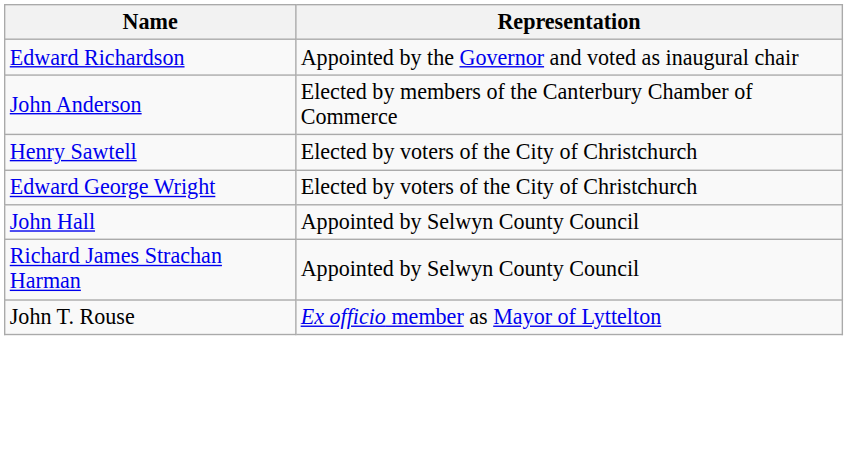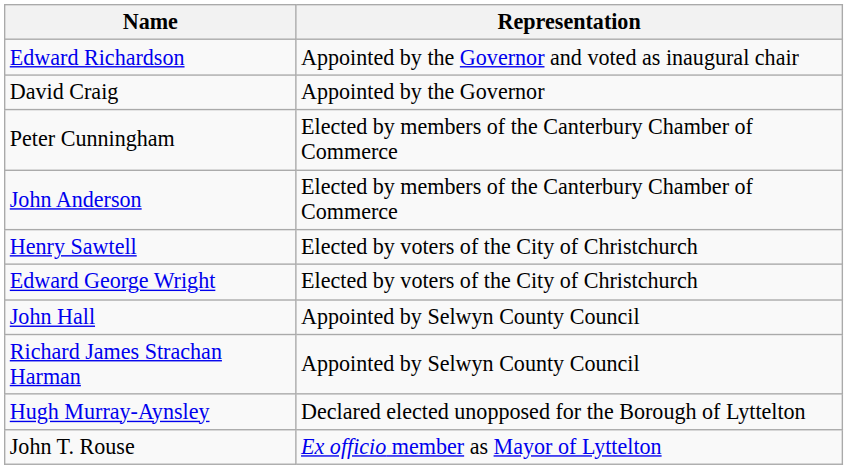 <table class="wikitable">
 <tr>
 <th>Name</th>
 <th>Representation</th>
 </tr>
 <tr>
 <td><a href='#'>Edward Richardson</a></td>
 <td>Appointed by the <a href='#'>Governor</a> and voted as inaugural chair</td>
+</tr>
+<tr>
+<td>David Craig</td>
+<td>Appointed by the Governor</td>
+</tr>
+<tr>
+<td>Peter Cunningham</td>
+<td>Elected by members of the Canterbury Chamber of Commerce</td>
 </tr>
 <tr>
 <td><a href='#'>John Anderson</a></td>
 <td>Elected by members of the Canterbury Chamber of Commerce</td>
 </tr>
 <tr>
 <td><a href='#'>Henry Sawtell</a></td>
 <td>Elected by voters of the City of Christchurch</td>
 </tr>
 <tr>
 <td><a href='#'>Edward George Wright</a></td>
 <td>Elected by voters of the City of Christchurch</td>
 </tr>
 <tr>
 <td><a href='#'>John Hall</a></td>
 <td>Appointed by Selwyn County Council</td>
 </tr>
 <tr>
 <td><a href='#'>Richard James Strachan Harman</a></td>
 <td>Appointed by Selwyn County Council</td>
 </tr>
 <tr>
+<td><a href='#'>Hugh Murray-Aynsley</a></td>
+<td>Declared elected unopposed for the Borough of Lyttelton</td>
+</tr>
+<tr>
 <td>John T. Rouse</td>
 <td><a href='#'><em>Ex officio</em> member</a> as <a href='#'>Mayor of Lyttelton</a></td>
 </tr>
 </table>
